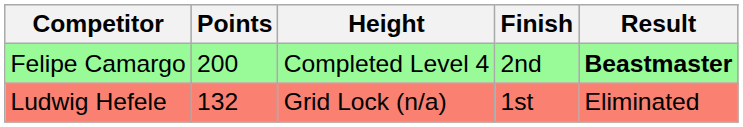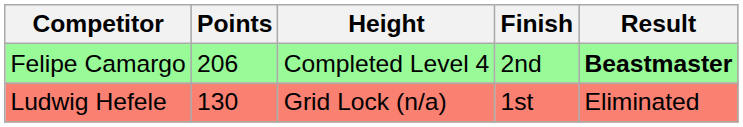 <table class="wikitable sortable">
 <tr>
 <th>Competitor</th>
 <th>Points</th>
 <th>Height</th>
 <th>Finish</th>
 <th>Result</th>
 </tr>
 <tr style="background-color:#98fb98">
 <td>Felipe Camargo</td>
-<td>200</td>
+<td>206</td>
 <td>Completed Level 4</td>
 <td>2nd</td>
 <td><strong>Beastmaster</strong></td>
 </tr>
 <tr style="background-color:#fa8072">
 <td>Ludwig Hefele</td>
-<td>132</td>
+<td>130</td>
 <td>Grid Lock (n/a)</td>
 <td>1st</td>
 <td>Eliminated</td>
 </tr>
 </table>
